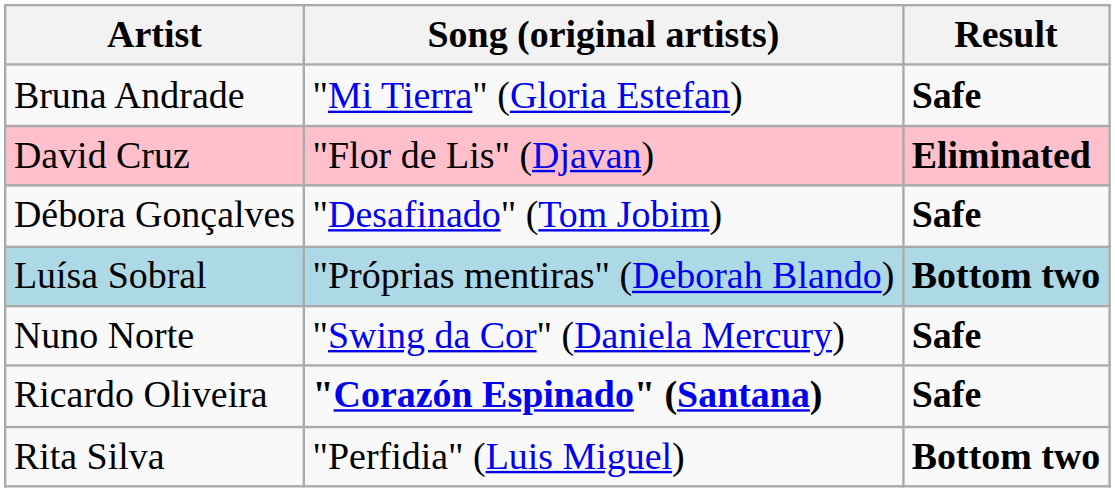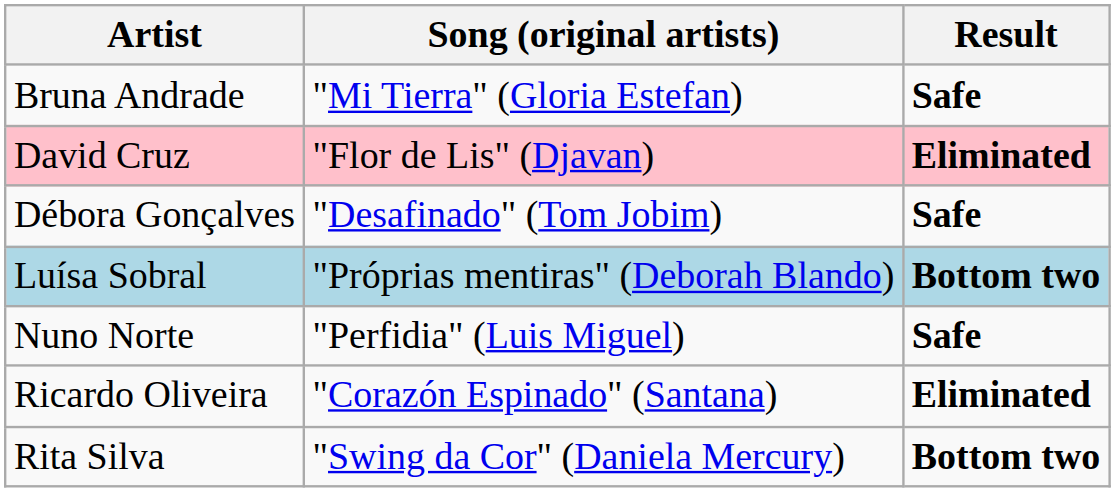 <table class=wikitable>
 <tr>
 <th>Artist</th>
 <th>Song (original artists)</th>
 <th>Result</th>
 </tr>
 <tr>
 <td>Bruna Andrade</td>
 <td>"<a href='#'>Mi Tierra</a>" (<a href='#'>Gloria Estefan</a>)</td>
 <td><strong>Safe</strong></td>
 </tr>
 <tr style="background:pink;">
 <td>David Cruz</td>
 <td>"Flor de Lis" (<a href='#'>Djavan</a>)</td>
 <td><strong>Eliminated</strong></td>
 </tr>
 <tr>
 <td>Débora Gonçalves</td>
 <td>"<a href='#'>Desafinado</a>" (<a href='#'>Tom Jobim</a>)</td>
 <td><strong>Safe</strong></td>
 </tr>
 <tr style="background:lightblue;">
 <td>Luísa Sobral</td>
 <td>"Próprias mentiras" (<a href='#'>Deborah Blando</a>)</td>
 <td><strong>Bottom two</strong></td>
 </tr>
 <tr>
 <td>Nuno Norte</td>
-<td>"<a href='#'>Swing da Cor</a>" (<a href='#'>Daniela Mercury</a>)</td>
+<td>"Perfidia" (<a href='#'>Luis Miguel</a>)</td>
 <td><strong>Safe</strong></td>
 </tr>
 <tr>
 <td>Ricardo Oliveira</td>
-<td><strong>"<a href='#'>Corazón Espinado</a>" (<a href='#'>Santana</a>)</strong></td>
-<td><strong>Safe</strong></td>
+<td>"<a href='#'>Corazón Espinado</a>" (<a href='#'>Santana</a>)</td>
+<td><strong>Eliminated</strong></td>
 </tr>
 <tr>
 <td>Rita Silva</td>
-<td>"Perfidia" (<a href='#'>Luis Miguel</a>)</td>
+<td>"<a href='#'>Swing da Cor</a>" (<a href='#'>Daniela Mercury</a>)</td>
 <td><strong>Bottom two</strong></td>
 </tr>
 </table>
